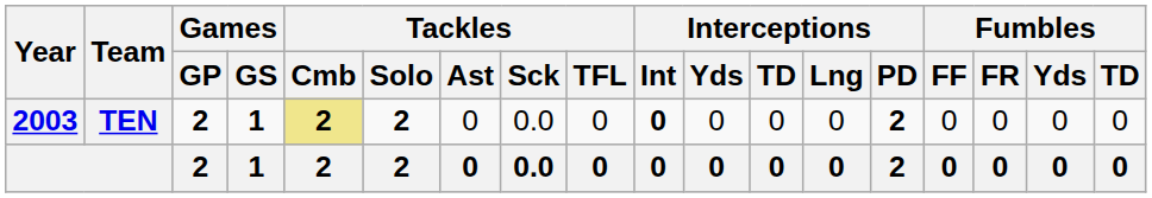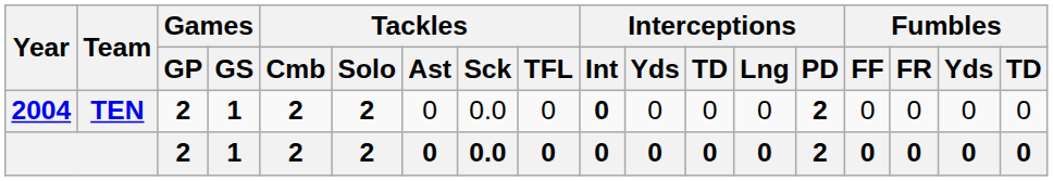 <table class="wikitable" style="text-align:center">
 <tr>
 <th rowspan="2">Year</th>
 <th rowspan="2">Team</th>
 <th colspan="2">Games</th>
 <th colspan="5">Tackles</th>
 <th colspan="5">Interceptions</th>
 <th colspan="4">Fumbles</th>
 </tr>
 <tr>
 <th>GP</th>
 <th>GS</th>
 <th>Cmb</th>
 <th>Solo</th>
 <th>Ast</th>
 <th>Sck</th>
 <th>TFL</th>
 <th>Int</th>
 <th>Yds</th>
 <th>TD</th>
 <th>Lng</th>
 <th>PD</th>
 <th>FF</th>
 <th>FR</th>
 <th>Yds</th>
 <th>TD</th>
 </tr>
 <tr>
-<th><a href='#'>2003</a></th>
+<th><a href='#'>2004</a></th>
 <th><a href='#'>TEN</a></th>
 <td><strong>2</strong></td>
 <td><strong>1</strong></td>
-<td style="background: khaki;"><strong>2</strong></td>
+<td><strong>2</strong></td>
 <td><strong>2</strong></td>
 <td>0</td>
 <td>0.0</td>
 <td>0</td>
 <td><strong>0</strong></td>
 <td>0</td>
 <td>0</td>
 <td>0</td>
 <td><strong>2</strong></td>
 <td>0</td>
 <td>0</td>
 <td>0</td>
 <td>0</td>
 </tr>
 <tr>
 <th colspan="2"></th>
 <th>2</th>
 <th>1</th>
 <th>2</th>
 <th>2</th>
 <th>0</th>
 <th>0.0</th>
 <th>0</th>
 <th>0</th>
 <th>0</th>
 <th>0</th>
 <th>0</th>
 <th>2</th>
 <th>0</th>
 <th>0</th>
 <th>0</th>
 <th>0</th>
 </tr>
 </table>
